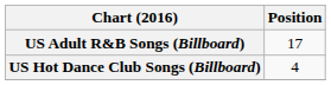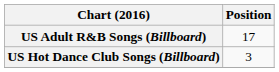 <table class="wikitable sortable plainrowheaders">
 <tr>
 <th scope="col">Chart (2016)</th>
 <th scope="col">Position</th>
 </tr>
 <tr>
 <th scope="row">US Adult R&B Songs (<em>Billboard</em>)</th>
 <td align="center">17</td>
 </tr>
 <tr>
 <th scope="row">US Hot Dance Club Songs (<em>Billboard</em>)</th>
-<td align="center">4</td>
+<td align="center">3</td>
 </tr>
 <tr>
 </tr>
 </table>
